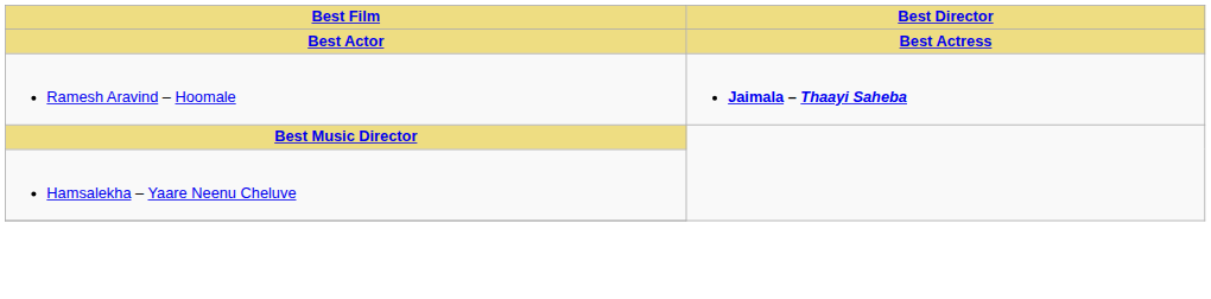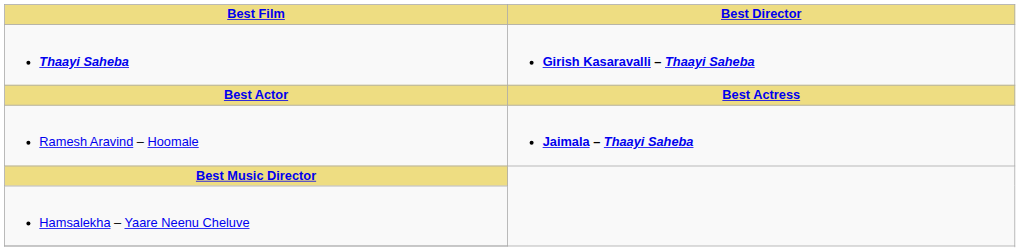 <table class="wikitable" width =100%|>
 <tr>
 <th ! style="background:#eedd82; text-align:center;"><a href='#'>Best Film</a></th>
 <th ! style="background:#eedd82; text-align:center;"><a href='#'>Best Director</a></th>
+</tr>
+<tr>
+<td valign="top"><br><ul><li><strong><em><a href='#'>Thaayi Saheba</a></em></strong></li></ul></td>
+<td valign="top"><br><ul><li><strong><a href='#'>Girish Kasaravalli</a> – <em><a href='#'>Thaayi Saheba</a><strong><em></li></ul></td>
 </tr>
 <tr>
 <th ! style="background:#eedd82; text-align:center;"><a href='#'>Best Actor</a></th>
 <th ! style="background:#eedd82; text-align:center;"><a href='#'>Best Actress</a></th>
 </tr>
 <tr>
 <td><br><ul><li></strong><a href='#'>Ramesh Aravind</a> – </em><a href='#'>Hoomale</a></em></strong></li></ul></td>
 <td><br><ul><li><strong><a href='#'>Jaimala</a> – <em><a href='#'>Thaayi Saheba</a><strong><em></li></ul></td>
 </tr>
 <tr>
 <th ! style="background:#eedd82; text-align:center;"><a href='#'>Best Music Director</a></th>
 </tr>
 <tr>
 <td><br><ul><li></strong><a href='#'>Hamsalekha</a> – </em><a href='#'>Yaare Neenu Cheluve</a></em></strong></li></ul></td>
 </tr>
 <tr>
 </tr>
 </table>
